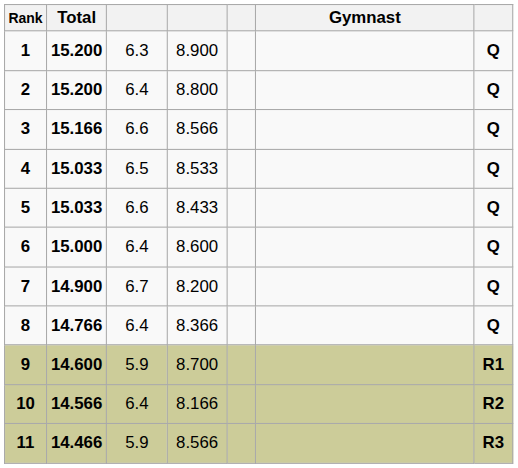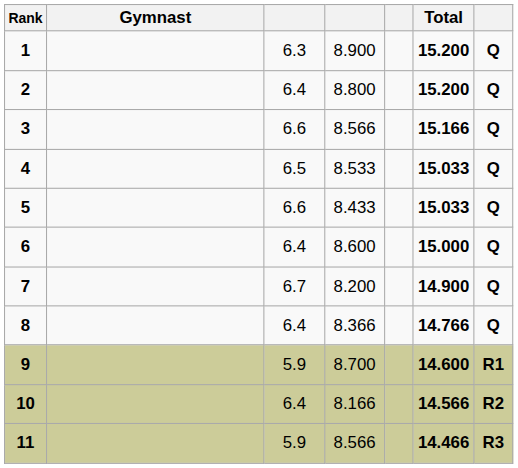 <table style="text-align:center;" class="wikitable sortable">
 <tr>
 <th scope="col" style="width:15px;"><small>Rank</small></th>
-<th scope="col" style="width:50px;">Total</th>
+<th scope="col" style="width:200px;">Gymnast</th>
 <th scope="col" style="width:50px;"><small></small></th>
 <th scope="col" style="width:50px;"><small></small></th>
 <th scope="col" style="width:20px;"><small></small></th>
-<th scope="col" style="width:200px;">Gymnast</th>
+<th scope="col" style="width:50px;">Total</th>
 <th scope="col" style="width:30px;"><small></small></th>
 </tr>
 <tr>
 <td scope="row" style="text-align:center"><strong>1</strong></td>
-<td><strong>15.200</strong></td>
+<td style="height:30px; text-align:left;"></td>
 <td>6.3</td>
 <td>8.900</td>
 <td></td>
-<td style="height:30px; text-align:left;"></td>
+<td><strong>15.200</strong></td>
 <td><strong>Q</strong></td>
 </tr>
 <tr>
 <td scope="row" style="text-align:center"><strong>2</strong></td>
-<td><strong>15.200</strong></td>
+<td style="height:30px; text-align:left;"></td>
 <td>6.4</td>
 <td>8.800</td>
 <td></td>
-<td style="height:30px; text-align:left;"></td>
+<td><strong>15.200</strong></td>
 <td><strong>Q</strong></td>
 </tr>
 <tr>
 <td scope="row" style="text-align:center"><strong>3</strong></td>
-<td><strong>15.166</strong></td>
+<td style="height:30px; text-align:left;"></td>
 <td>6.6</td>
 <td>8.566</td>
 <td></td>
-<td style="height:30px; text-align:left;"></td>
+<td><strong>15.166</strong></td>
 <td><strong>Q</strong></td>
 </tr>
 <tr>
 <td scope="row" style="text-align:center"><strong>4</strong></td>
-<td><strong>15.033</strong></td>
+<td style="height:30px; text-align:left;"></td>
 <td>6.5</td>
 <td>8.533</td>
 <td></td>
-<td style="height:30px; text-align:left;"></td>
+<td><strong>15.033</strong></td>
 <td><strong>Q</strong></td>
 </tr>
 <tr>
 <td scope="row" style="text-align:center"><strong>5</strong></td>
-<td><strong>15.033</strong></td>
+<td style="height:30px; text-align:left;"></td>
 <td>6.6</td>
 <td>8.433</td>
 <td></td>
-<td style="height:30px; text-align:left;"></td>
+<td><strong>15.033</strong></td>
 <td><strong>Q</strong></td>
 </tr>
 <tr>
 <td scope="row" style="text-align:center"><strong>6</strong></td>
-<td><strong>15.000</strong></td>
+<td style="height:30px; text-align:left;"></td>
 <td>6.4</td>
 <td>8.600</td>
 <td></td>
-<td style="height:30px; text-align:left;"></td>
+<td><strong>15.000</strong></td>
 <td><strong>Q</strong></td>
 </tr>
 <tr>
 <td scope="row" style="text-align:center"><strong>7</strong></td>
-<td><strong>14.900</strong></td>
+<td style="height:30px; text-align:left;"></td>
 <td>6.7</td>
 <td>8.200</td>
 <td></td>
-<td style="height:30px; text-align:left;"></td>
+<td><strong>14.900</strong></td>
 <td><strong>Q</strong></td>
 </tr>
 <tr>
 <td scope="row" style="text-align:center"><strong>8</strong></td>
-<td><strong>14.766</strong></td>
+<td style="height:30px; text-align:left;"></td>
 <td>6.4</td>
 <td>8.366</td>
 <td></td>
-<td style="height:30px; text-align:left;"></td>
+<td><strong>14.766</strong></td>
 <td><strong>Q</strong></td>
 </tr>
 <tr style="background:#cccc99;">
 <td scope="row" style="text-align:center"><strong>9</strong></td>
-<td><strong>14.600</strong></td>
+<td style="height:30px; text-align:left;"></td>
 <td>5.9</td>
 <td>8.700</td>
 <td></td>
-<td style="height:30px; text-align:left;"></td>
+<td><strong>14.600</strong></td>
 <td><strong>R1</strong></td>
 </tr>
 <tr style="background:#cccc99;">
 <td scope="row" style="text-align:center"><strong>10</strong></td>
-<td><strong>14.566</strong></td>
+<td style="height:30px; text-align:left;"></td>
 <td>6.4</td>
 <td>8.166</td>
 <td></td>
-<td style="height:30px; text-align:left;"></td>
+<td><strong>14.566</strong></td>
 <td><strong>R2</strong></td>
 </tr>
 <tr style="background:#cccc99;">
 <td scope="row" style="text-align:center"><strong>11</strong></td>
-<td><strong>14.466</strong></td>
+<td style="height:30px; text-align:left;"></td>
 <td>5.9</td>
 <td>8.566</td>
 <td></td>
-<td style="height:30px; text-align:left;"></td>
+<td><strong>14.466</strong></td>
 <td><strong>R3</strong></td>
 </tr>
 </table>
